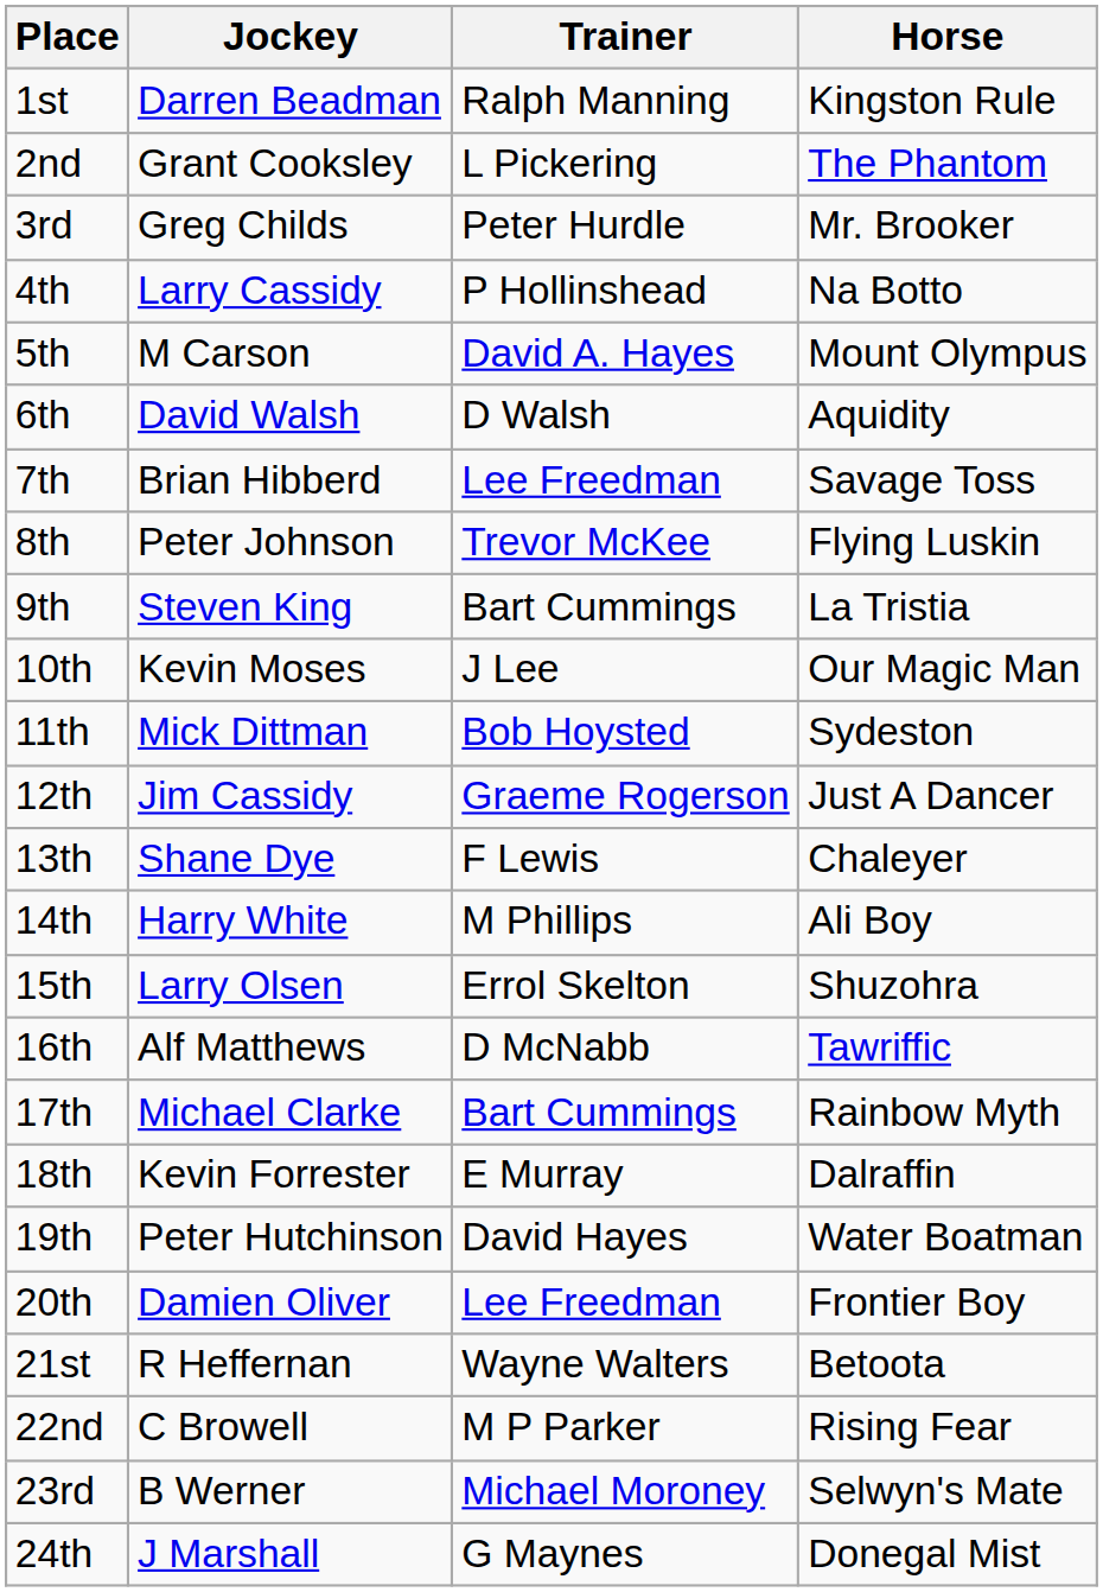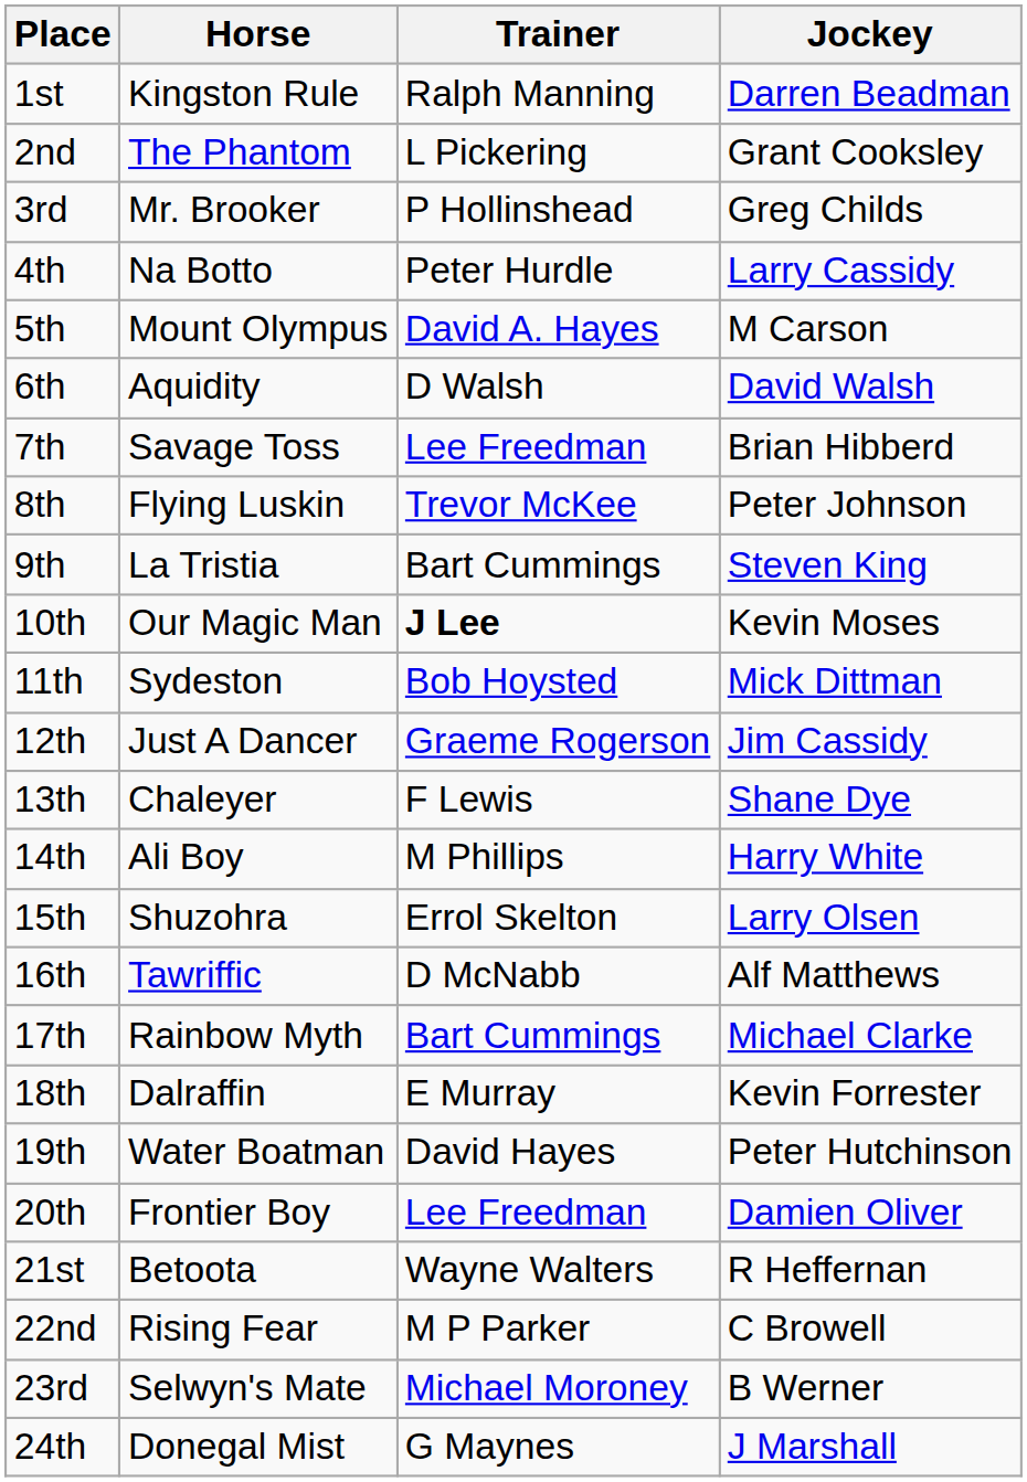 <table class="wikitable sortable">
 <tr>
 <th>Place</th>
+<th>Horse</th>
+<th>Trainer</th>
 <th>Jockey</th>
-<th>Trainer</th>
-<th>Horse</th>
 </tr>
 <tr>
 <td>1st</td>
+<td>Kingston Rule</td>
+<td>Ralph Manning</td>
 <td><a href='#'>Darren Beadman</a></td>
-<td>Ralph Manning</td>
-<td>Kingston Rule</td>
 </tr>
 <tr>
 <td>2nd</td>
+<td><a href='#'>The Phantom</a></td>
+<td>L Pickering</td>
 <td>Grant Cooksley</td>
-<td>L Pickering</td>
-<td><a href='#'>The Phantom</a></td>
 </tr>
 <tr>
 <td>3rd</td>
+<td>Mr. Brooker</td>
+<td>P Hollinshead</td>
 <td>Greg Childs</td>
-<td>Peter Hurdle</td>
-<td>Mr. Brooker</td>
 </tr>
 <tr>
 <td>4th</td>
+<td>Na Botto</td>
+<td>Peter Hurdle</td>
 <td><a href='#'>Larry Cassidy</a></td>
-<td>P Hollinshead</td>
-<td>Na Botto</td>
 </tr>
 <tr>
 <td>5th</td>
+<td>Mount Olympus</td>
+<td><a href='#'>David A. Hayes</a></td>
 <td>M Carson</td>
-<td><a href='#'>David A. Hayes</a></td>
-<td>Mount Olympus</td>
 </tr>
 <tr>
 <td>6th</td>
+<td>Aquidity</td>
+<td>D Walsh</td>
 <td><a href='#'>David Walsh</a></td>
-<td>D Walsh</td>
-<td>Aquidity</td>
 </tr>
 <tr>
 <td>7th</td>
+<td>Savage Toss</td>
+<td><a href='#'>Lee Freedman</a></td>
 <td>Brian Hibberd</td>
-<td><a href='#'>Lee Freedman</a></td>
-<td>Savage Toss</td>
 </tr>
 <tr>
 <td>8th</td>
+<td>Flying Luskin</td>
+<td><a href='#'>Trevor McKee</a></td>
 <td>Peter Johnson</td>
-<td><a href='#'>Trevor McKee</a></td>
-<td>Flying Luskin</td>
 </tr>
 <tr>
 <td>9th</td>
+<td>La Tristia</td>
+<td>Bart Cummings</td>
 <td><a href='#'>Steven King</a></td>
-<td>Bart Cummings</td>
-<td>La Tristia</td>
 </tr>
 <tr>
 <td>10th</td>
+<td>Our Magic Man</td>
+<td><strong>J Lee</strong></td>
 <td>Kevin Moses</td>
-<td>J Lee</td>
-<td>Our Magic Man</td>
 </tr>
 <tr>
 <td>11th</td>
+<td>Sydeston</td>
+<td><a href='#'>Bob Hoysted</a></td>
 <td><a href='#'>Mick Dittman</a></td>
-<td><a href='#'>Bob Hoysted</a></td>
-<td>Sydeston</td>
 </tr>
 <tr>
 <td>12th</td>
+<td>Just A Dancer</td>
+<td><a href='#'>Graeme Rogerson</a></td>
 <td><a href='#'>Jim Cassidy</a></td>
-<td><a href='#'>Graeme Rogerson</a></td>
-<td>Just A Dancer</td>
 </tr>
 <tr>
 <td>13th</td>
+<td>Chaleyer</td>
+<td>F Lewis</td>
 <td><a href='#'>Shane Dye</a></td>
-<td>F Lewis</td>
-<td>Chaleyer</td>
 </tr>
 <tr>
 <td>14th</td>
+<td>Ali Boy</td>
+<td>M Phillips</td>
 <td><a href='#'>Harry White</a></td>
-<td>M Phillips</td>
-<td>Ali Boy</td>
 </tr>
 <tr>
 <td>15th</td>
+<td>Shuzohra</td>
+<td>Errol Skelton</td>
 <td><a href='#'>Larry Olsen</a></td>
-<td>Errol Skelton</td>
-<td>Shuzohra</td>
 </tr>
 <tr>
 <td>16th</td>
+<td><a href='#'>Tawriffic</a></td>
+<td>D McNabb</td>
 <td>Alf Matthews</td>
-<td>D McNabb</td>
-<td><a href='#'>Tawriffic</a></td>
 </tr>
 <tr>
 <td>17th</td>
+<td>Rainbow Myth</td>
+<td><a href='#'>Bart Cummings</a></td>
 <td><a href='#'>Michael Clarke</a></td>
-<td><a href='#'>Bart Cummings</a></td>
-<td>Rainbow Myth</td>
 </tr>
 <tr>
 <td>18th</td>
+<td>Dalraffin</td>
+<td>E Murray</td>
 <td>Kevin Forrester</td>
-<td>E Murray</td>
-<td>Dalraffin</td>
 </tr>
 <tr>
 <td>19th</td>
+<td>Water Boatman</td>
+<td>David Hayes</td>
 <td>Peter Hutchinson</td>
-<td>David Hayes</td>
-<td>Water Boatman</td>
 </tr>
 <tr>
 <td>20th</td>
+<td>Frontier Boy</td>
+<td><a href='#'>Lee Freedman</a></td>
 <td><a href='#'>Damien Oliver</a></td>
-<td><a href='#'>Lee Freedman</a></td>
-<td>Frontier Boy</td>
 </tr>
 <tr>
 <td>21st</td>
+<td>Betoota</td>
+<td>Wayne Walters</td>
 <td>R Heffernan</td>
-<td>Wayne Walters</td>
-<td>Betoota</td>
 </tr>
 <tr>
 <td>22nd</td>
+<td>Rising Fear</td>
+<td>M P Parker</td>
 <td>C Browell</td>
-<td>M P Parker</td>
-<td>Rising Fear</td>
 </tr>
 <tr>
 <td>23rd</td>
+<td>Selwyn's Mate</td>
+<td><a href='#'>Michael Moroney</a></td>
 <td>B Werner</td>
-<td><a href='#'>Michael Moroney</a></td>
-<td>Selwyn's Mate</td>
 </tr>
 <tr>
 <td>24th</td>
+<td>Donegal Mist</td>
+<td>G Maynes</td>
 <td><a href='#'>J Marshall</a></td>
-<td>G Maynes</td>
-<td>Donegal Mist</td>
 </tr>
 </table>
